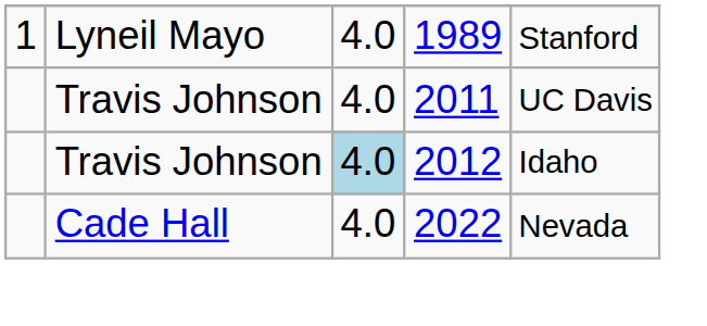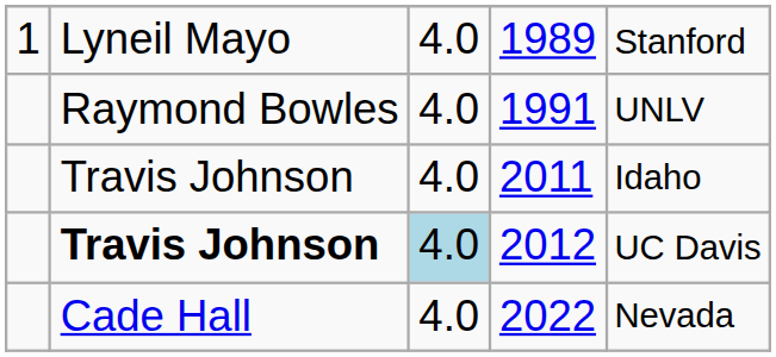 <table class="wikitable">
 <tr>
 </tr>
 <tr>
 <td>1</td>
 <td>Lyneil Mayo</td>
 <td>4.0</td>
 <td><a href='#'>1989</a></td>
 <td style="font-size:80%;">Stanford</td>
 </tr>
 <tr>
 <td></td>
-<td>Travis Johnson</td>
+<td>Raymond Bowles</td>
 <td>4.0</td>
-<td><a href='#'>2011</a></td>
-<td style="font-size:80%;">UC Davis</td>
+<td><a href='#'>1991</a></td>
+<td style="font-size:80%;">UNLV</td>
 </tr>
 <tr>
 <td></td>
 <td>Travis Johnson</td>
+<td>4.0</td>
+<td><a href='#'>2011</a></td>
+<td style="font-size:80%;">Idaho</td>
+</tr>
+<tr>
+<td></td>
+<td><strong>Travis Johnson</strong></td>
 <td style="background: lightblue;">4.0</td>
 <td><a href='#'>2012</a></td>
-<td style="font-size:80%;">Idaho</td>
+<td style="font-size:80%;">UC Davis</td>
 </tr>
 <tr>
 <td></td>
 <td><a href='#'>Cade Hall</a></td>
 <td>4.0</td>
 <td><a href='#'>2022</a></td>
 <td style="font-size:80%;">Nevada</td>
 </tr>
 </table>
